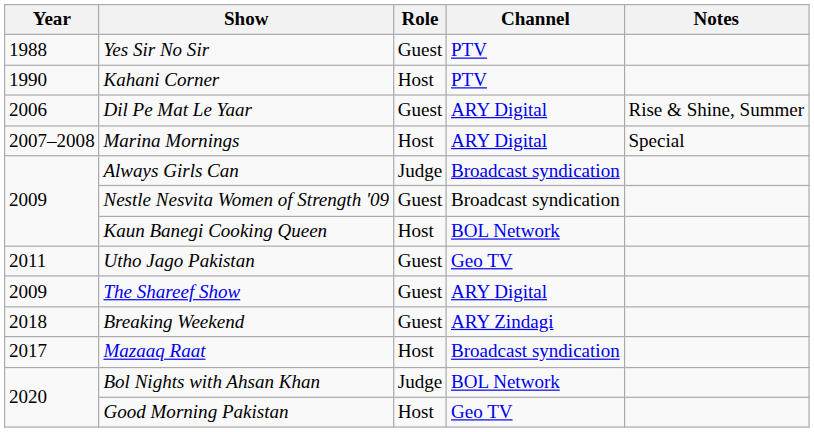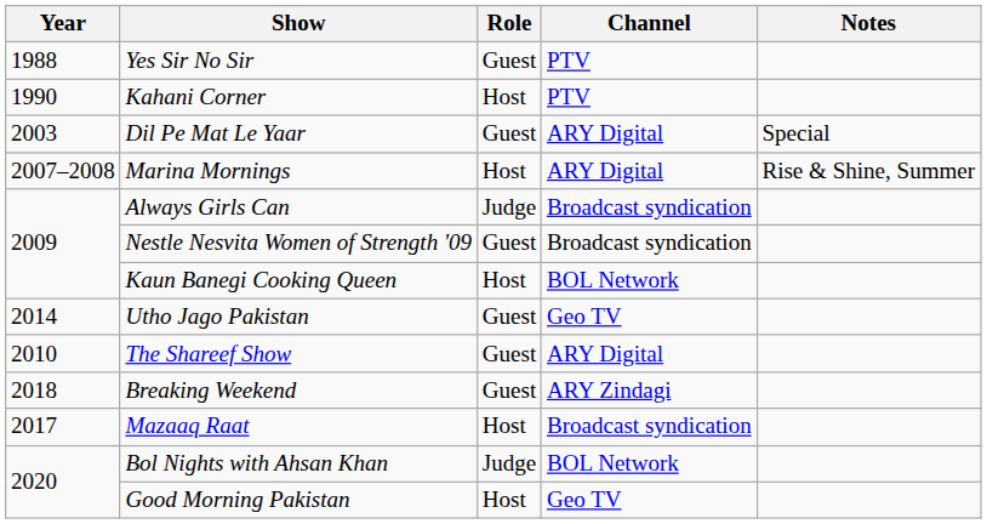 <table class="wikitable">
 <tr>
 <th>Year</th>
 <th>Show</th>
 <th>Role</th>
 <th>Channel</th>
 <th>Notes</th>
 </tr>
 <tr>
 <td>1988</td>
 <td><em>Yes Sir No Sir</em></td>
 <td>Guest</td>
 <td><a href='#'>PTV</a></td>
 <td></td>
 </tr>
 <tr>
 <td>1990</td>
 <td><em>Kahani Corner</em></td>
 <td>Host</td>
 <td><a href='#'>PTV</a></td>
 <td></td>
 </tr>
 <tr>
-<td>2006</td>
+<td>2003</td>
 <td><em>Dil Pe Mat Le Yaar</em></td>
 <td>Guest</td>
 <td><a href='#'>ARY Digital</a></td>
-<td>Rise & Shine, Summer</td>
+<td>Special</td>
 </tr>
 <tr>
 <td>2007–2008</td>
 <td><em>Marina Mornings</em></td>
 <td>Host</td>
 <td><a href='#'>ARY Digital</a></td>
-<td>Special</td>
+<td>Rise & Shine, Summer</td>
 </tr>
 <tr>
 <td rowspan="3">2009</td>
 <td><em>Always Girls Can</em></td>
 <td>Judge</td>
 <td><a href='#'>Broadcast syndication</a></td>
 <td></td>
 </tr>
 <tr>
 <td><em>Nestle Nesvita Women of Strength '09</em></td>
 <td>Guest</td>
 <td>Broadcast syndication</td>
 <td></td>
 </tr>
 <tr>
 <td><em>Kaun Banegi Cooking Queen</em></td>
 <td>Host</td>
 <td><a href='#'>BOL Network</a></td>
 </tr>
 <tr>
-<td>2011</td>
+<td>2014</td>
 <td><em>Utho Jago Pakistan</em></td>
 <td>Guest</td>
 <td><a href='#'>Geo TV</a></td>
 <td></td>
 </tr>
 <tr>
-<td>2009</td>
+<td>2010</td>
 <td><em><a href='#'>The Shareef Show</a></em></td>
 <td>Guest</td>
 <td><a href='#'>ARY Digital</a></td>
 <td></td>
 </tr>
 <tr>
 <td>2018</td>
 <td><em>Breaking Weekend</em></td>
 <td>Guest</td>
 <td><a href='#'>ARY Zindagi</a></td>
 <td></td>
 </tr>
 <tr>
 <td>2017</td>
 <td><em><a href='#'>Mazaaq Raat</a></em></td>
 <td>Host</td>
 <td><a href='#'>Broadcast syndication</a></td>
 <td></td>
 </tr>
 <tr>
 <td rowspan="9">2020</td>
 <td><em>Bol Nights with Ahsan Khan</em></td>
 <td>Judge</td>
 <td><a href='#'>BOL Network</a></td>
 <td></td>
 </tr>
 <tr>
 <td><em>Good Morning Pakistan</em></td>
 <td>Host</td>
 <td><a href='#'>Geo TV</a></td>
 <td></td>
 </tr>
 </table>
